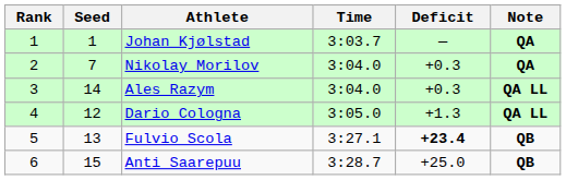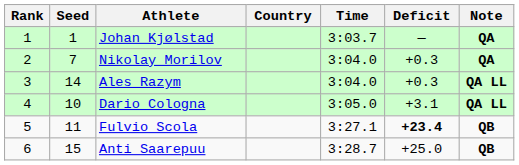 <table class="wikitable sortable" style="text-align:center" width=55%>
 <tr>
 <th>Rank</th>
 <th>Seed</th>
 <th>Athlete</th>
+<th>Country</th>
 <th>Time</th>
 <th>Deficit</th>
 <th>Note</th>
 </tr>
 <tr bgcolor=ccffcc>
 <td>1</td>
 <td>1</td>
 <td align=left><a href='#'>Johan Kjølstad</a></td>
+<td align=left></td>
 <td>3:03.7</td>
 <td>—</td>
 <td><strong>QA</strong></td>
 </tr>
 <tr bgcolor=ccffcc>
 <td>2</td>
 <td>7</td>
 <td align=left><a href='#'>Nikolay Morilov</a></td>
+<td align=left></td>
 <td>3:04.0</td>
 <td>+0.3</td>
 <td><strong>QA</strong></td>
 </tr>
 <tr bgcolor=ccffcc>
 <td>3</td>
 <td>14</td>
 <td align=left><a href='#'>Ales Razym</a></td>
+<td align=left></td>
 <td>3:04.0</td>
 <td>+0.3</td>
 <td><strong>QA</strong> <strong>LL</strong></td>
 </tr>
 <tr bgcolor=ccffcc>
 <td>4</td>
-<td>12</td>
+<td>10</td>
 <td align=left><a href='#'>Dario Cologna</a></td>
+<td align=left></td>
 <td>3:05.0</td>
-<td>+1.3</td>
+<td>+3.1</td>
 <td><strong>QA</strong> <strong>LL</strong></td>
 </tr>
 <tr>
 <td>5</td>
-<td>13</td>
+<td>11</td>
 <td align=left><a href='#'>Fulvio Scola</a></td>
+<td align=left></td>
 <td>3:27.1</td>
 <td><strong>+23.4</strong></td>
 <td><strong>QB</strong></td>
 </tr>
 <tr>
 <td>6</td>
 <td>15</td>
 <td align=left><a href='#'>Anti Saarepuu</a></td>
+<td align=left></td>
 <td>3:28.7</td>
 <td>+25.0</td>
 <td><strong>QB</strong></td>
 </tr>
 </table>
